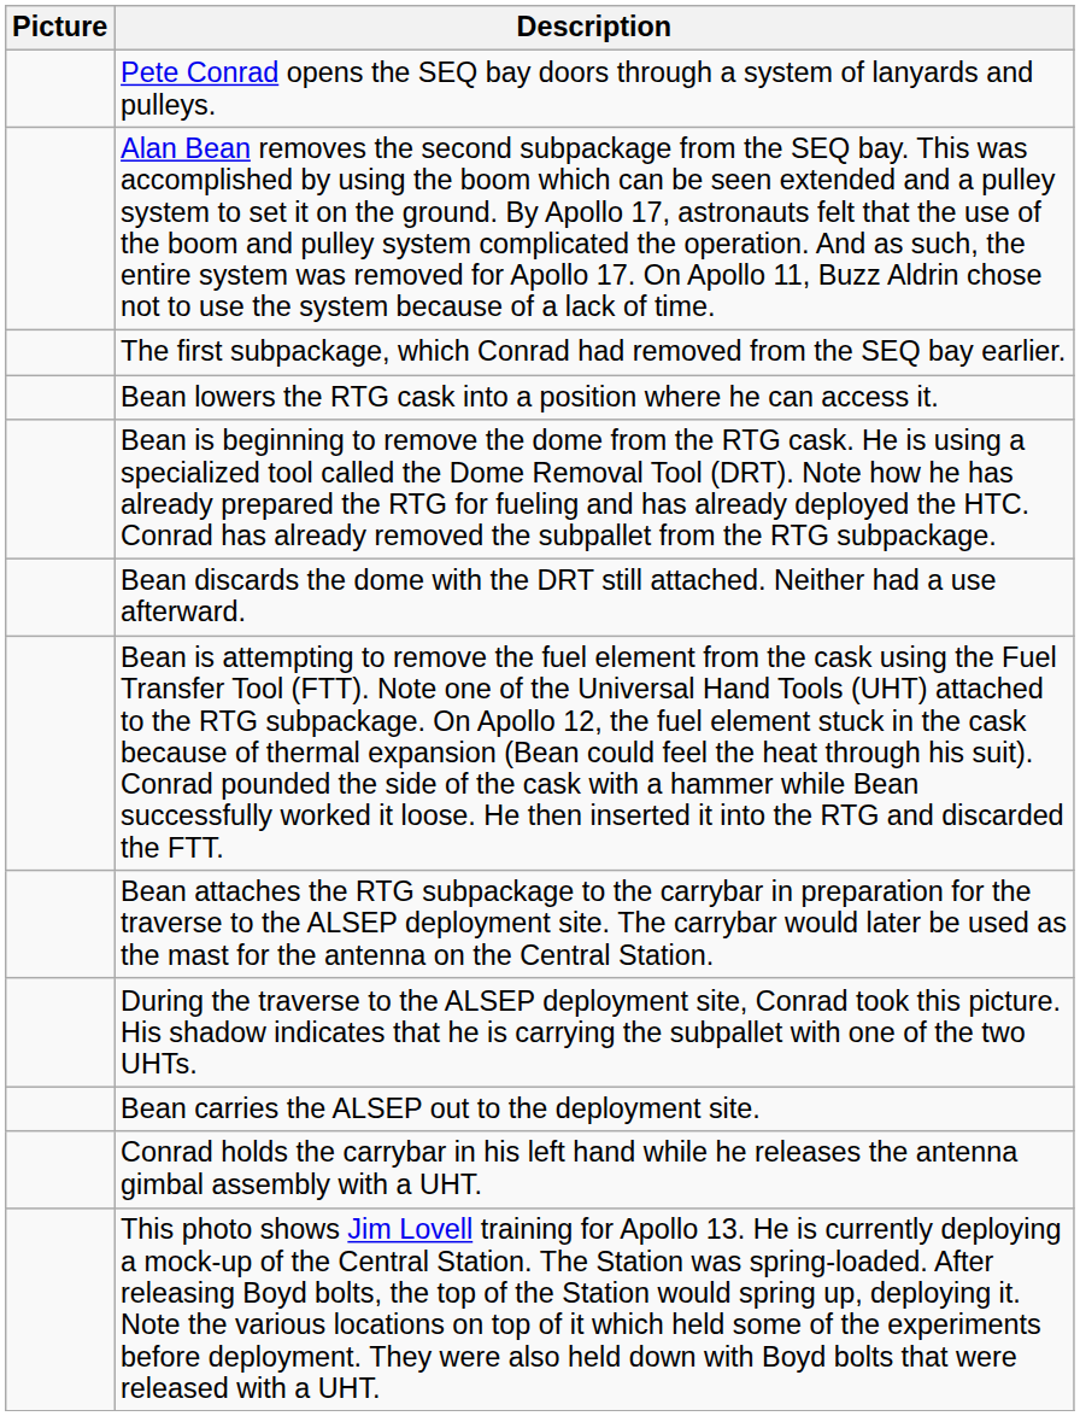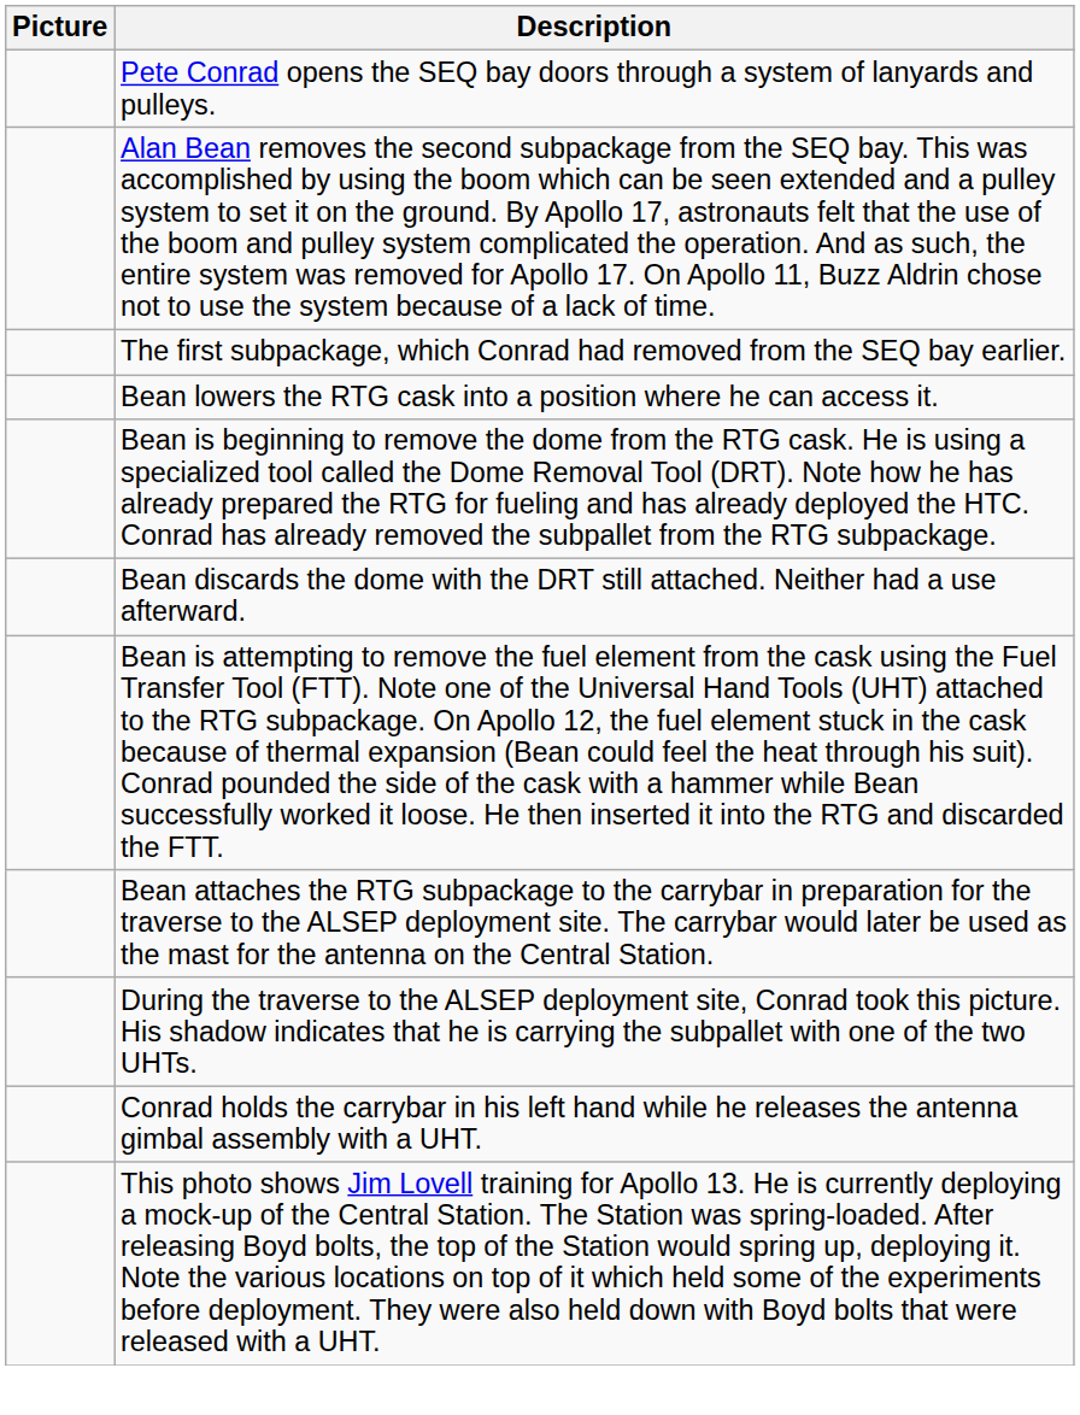 <table class="wikitable">
 <tr>
 <th>Picture</th>
 <th>Description</th>
 </tr>
 <tr>
 <td></td>
 <td><a href='#'>Pete Conrad</a> opens the SEQ bay doors through a system of lanyards and pulleys.</td>
 </tr>
 <tr>
 <td></td>
 <td><a href='#'>Alan Bean</a> removes the second subpackage from the SEQ bay. This was accomplished by using the boom which can be seen extended and a pulley system to set it on the ground. By Apollo 17, astronauts felt that the use of the boom and pulley system complicated the operation. And as such, the entire system was removed for Apollo 17. On Apollo 11, Buzz Aldrin chose not to use the system because of a lack of time.</td>
 </tr>
 <tr>
 <td></td>
 <td>The first subpackage, which Conrad had removed from the SEQ bay earlier.</td>
 </tr>
 <tr>
 <td></td>
 <td>Bean lowers the RTG cask into a position where he can access it.</td>
 </tr>
 <tr>
 <td></td>
 <td>Bean is beginning to remove the dome from the RTG cask. He is using a specialized tool called the Dome Removal Tool (DRT). Note how he has already prepared the RTG for fueling and has already deployed the HTC. Conrad has already removed the subpallet from the RTG subpackage.</td>
 </tr>
 <tr>
 <td></td>
 <td>Bean discards the dome with the DRT still attached. Neither had a use afterward.</td>
 </tr>
 <tr>
 <td></td>
 <td>Bean is attempting to remove the fuel element from the cask using the Fuel Transfer Tool (FTT). Note one of the Universal Hand Tools (UHT) attached to the RTG subpackage. On Apollo 12, the fuel element stuck in the cask because of thermal expansion (Bean could feel the heat through his suit). Conrad pounded the side of the cask with a hammer while Bean successfully worked it loose. He then inserted it into the RTG and discarded the FTT.</td>
 </tr>
 <tr>
 <td></td>
 <td>Bean attaches the RTG subpackage to the carrybar in preparation for the traverse to the ALSEP deployment site. The carrybar would later be used as the mast for the antenna on the Central Station.</td>
 </tr>
 <tr>
 <td></td>
 <td>During the traverse to the ALSEP deployment site, Conrad took this picture. His shadow indicates that he is carrying the subpallet with one of the two UHTs.</td>
 </tr>
 <tr>
 <td></td>
-<td>Bean carries the ALSEP out to the deployment site.</td>
-</tr>
-<tr>
-<td></td>
 <td>Conrad holds the carrybar in his left hand while he releases the antenna gimbal assembly with a UHT.</td>
 </tr>
 <tr>
 <td></td>
 <td>This photo shows <a href='#'>Jim Lovell</a> training for Apollo 13. He is currently deploying a mock-up of the Central Station. The Station was spring-loaded. After releasing Boyd bolts, the top of the Station would spring up, deploying it. Note the various locations on top of it which held some of the experiments before deployment. They were also held down with Boyd bolts that were released with a UHT.</td>
 </tr>
 <tr>
 </tr>
 </table>
